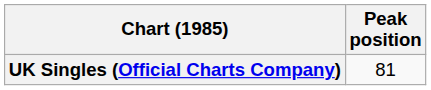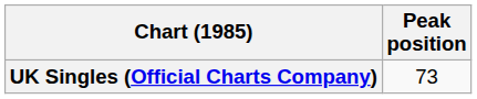 <table class="wikitable plainrowheaders" style="text-align:center">
 <tr>
 <th>Chart (1985)</th>
 <th>Peak<br>position</th>
 </tr>
 <tr>
 <th scope="row">UK Singles (<a href='#'>Official Charts Company</a>)</th>
-<td>81</td>
+<td>73</td>
 </tr>
 </table>
